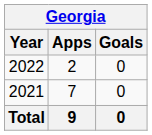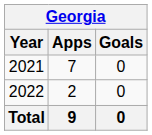 <table class="wikitable" style="text-align:center">
 <tr>
 <th colspan=3><a href='#'>Georgia</a></th>
 </tr>
 <tr>
 <th>Year</th>
 <th>Apps</th>
 <th>Goals</th>
 </tr>
 <tr>
-<td>2022</td>
-<td>2</td>
+<td>2021</td>
+<td>7</td>
 <td>0</td>
 </tr>
 <tr>
-<td>2021</td>
-<td>7</td>
+<td>2022</td>
+<td>2</td>
 <td>0</td>
 </tr>
 <tr>
 <th>Total</th>
 <th>9</th>
 <th>0</th>
 </tr>
 </table>
